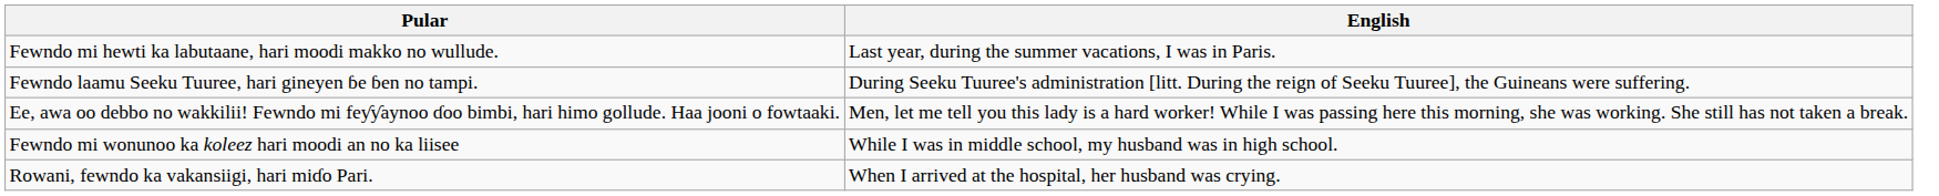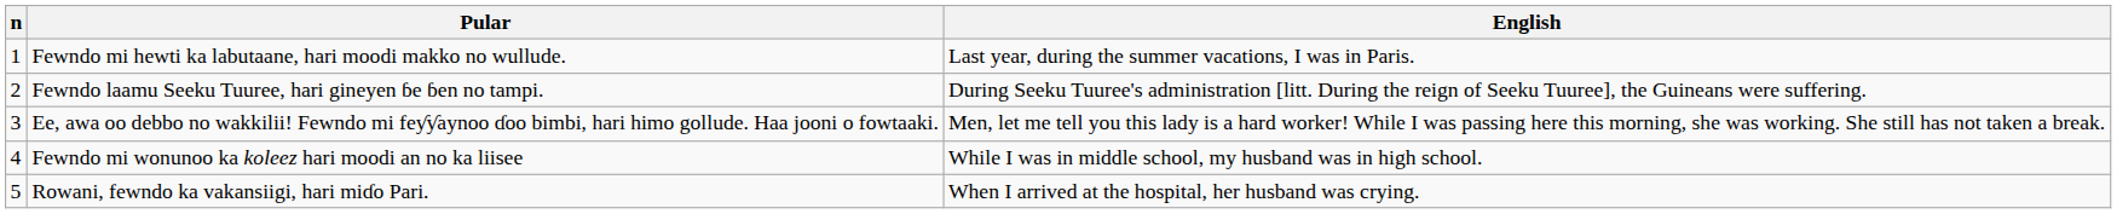 <table class="wikitable sortable">
 <tr>
+<th>n</th>
 <th>Pular</th>
 <th>English</th>
 </tr>
 <tr>
+<td>1</td>
 <td>Fewndo mi hewti ka labutaane, hari moodi makko no wullude.</td>
 <td>Last year, during the summer vacations, I was in Paris.</td>
 </tr>
 <tr>
+<td>2</td>
 <td>Fewndo laamu Seeku Tuuree, hari gineyen ɓe ɓen no tampi.</td>
 <td>During Seeku Tuuree's administration [litt. During the reign of Seeku Tuuree], the Guineans were suffering.</td>
 </tr>
 <tr>
+<td>3</td>
 <td>Ee, awa oo debbo no wakkilii! Fewndo mi feƴƴaynoo ɗoo bimbi, hari himo gollude. Haa jooni o fowtaaki.</td>
 <td>Men, let me tell you this lady is a hard worker! While I was passing here this morning, she was working. She still has not taken a break.</td>
 </tr>
 <tr>
+<td>4</td>
 <td>Fewndo mi wonunoo ka <em>koleez</em> hari moodi an no ka liisee</td>
 <td>While I was in middle school, my husband was in high school.</td>
 </tr>
 <tr>
+<td>5</td>
 <td>Rowani, fewndo ka vakansiigi, hari miɗo Pari.</td>
 <td>When I arrived at the hospital, her husband was crying.</td>
 </tr>
 </table>
